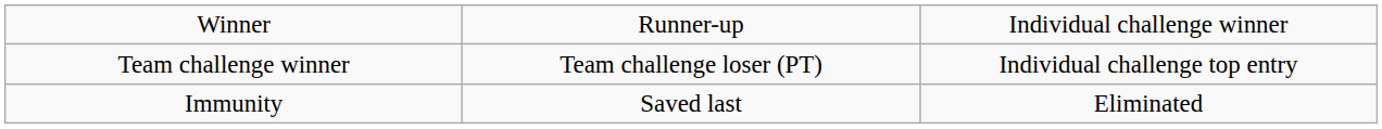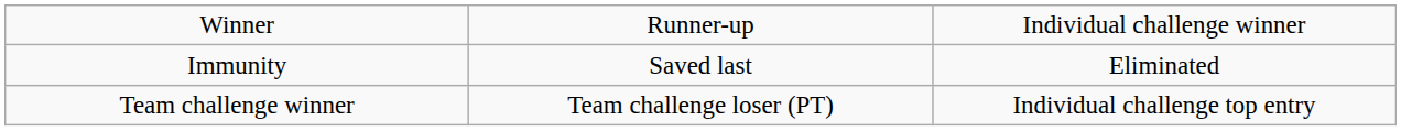 <table class="wikitable" style="text-align:center; width:100%; align=center">
 <tr>
 <td width=250> Winner</td>
 <td width=250> Runner-up</td>
 <td width=250> Individual challenge winner</td>
 </tr>
 <tr>
+<td> Immunity</td>
+<td> Saved last</td>
+<td> Eliminated</td>
+</tr>
+<tr>
 <td> Team challenge winner</td>
 <td> Team challenge loser (PT)</td>
 <td> Individual challenge top entry</td>
 </tr>
-<tr>
-<td> Immunity</td>
-<td> Saved last</td>
-<td> Eliminated</td>
-</tr>
 </table>
